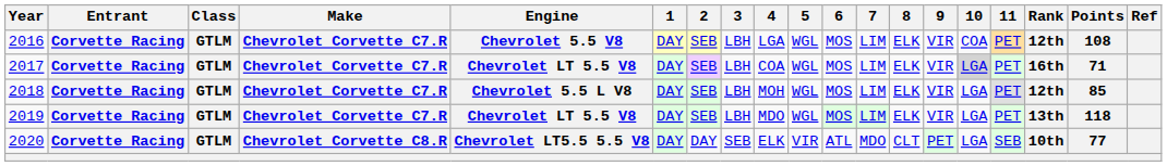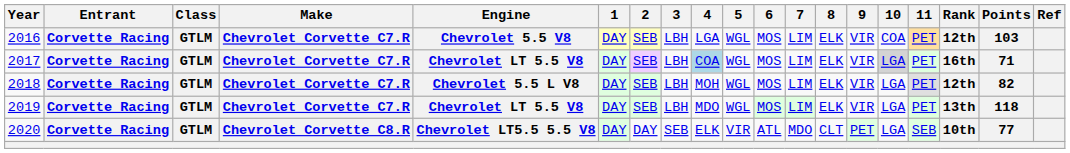 <table class="wikitable" style="text-align:center; font-size:90%">
 <tr>
 <th>Year</th>
 <th>Entrant</th>
 <th>Class</th>
 <th>Make</th>
 <th>Engine</th>
 <th>1</th>
 <th>2</th>
 <th>3</th>
 <th>4</th>
 <th>5</th>
 <th>6</th>
 <th>7</th>
 <th>8</th>
 <th>9</th>
 <th>10</th>
 <th>11</th>
 <th>Rank</th>
 <th>Points</th>
 <th>Ref</th>
 </tr>
 <tr>
 <td><a href='#'>2016</a></td>
 <th><a href='#'>Corvette Racing</a></th>
 <th>GTLM</th>
 <th><a href='#'>Chevrolet Corvette C7.R</a></th>
 <th><a href='#'>Chevrolet</a> 5.5 <a href='#'>V8</a></th>
 <td style="background:#FFFFBF;"><a href='#'>DAY</a><br></td>
 <td style="background:#FFFFBF;"><a href='#'>SEB</a><br></td>
 <td><a href='#'>LBH</a></td>
 <td><a href='#'>LGA</a></td>
 <td><a href='#'>WGL</a></td>
 <td><a href='#'>MOS</a></td>
 <td><a href='#'>LIM</a></td>
 <td><a href='#'>ELK</a></td>
 <td><a href='#'>VIR</a></td>
 <td><a href='#'>COA</a></td>
 <td style="background:#FFDF9F;"><a href='#'>PET</a><br></td>
 <th>12th</th>
-<th>108</th>
+<th>103</th>
 <th></th>
 </tr>
 <tr>
 <td><a href='#'>2017</a></td>
 <th><a href='#'>Corvette Racing</a></th>
 <th>GTLM</th>
 <th><a href='#'>Chevrolet Corvette C7.R</a></th>
 <th><a href='#'>Chevrolet</a> LT 5.5 <a href='#'>V8</a></th>
 <td style="background:#DFFFDF;"><a href='#'>DAY</a><br></td>
 <td style="background:#EFCFFF;"><a href='#'>SEB</a><br></td>
 <td><a href='#'>LBH</a></td>
-<td><a href='#'>COA</a></td>
+<td style="background: lightblue;"><a href='#'>COA</a></td>
 <td><a href='#'>WGL</a></td>
 <td><a href='#'>MOS</a></td>
 <td><a href='#'>LIM</a></td>
 <td><a href='#'>ELK</a></td>
 <td><a href='#'>VIR</a></td>
 <td style="background: lightgrey;"><a href='#'>LGA</a></td>
 <td style="background:#DFFFDF;"><a href='#'>PET</a><br></td>
 <th>16th</th>
 <th>71</th>
 <th></th>
 </tr>
 <tr>
 <td><a href='#'>2018</a></td>
 <th><a href='#'>Corvette Racing</a></th>
 <th>GTLM</th>
 <th><a href='#'>Chevrolet Corvette C7.R</a></th>
 <th><a href='#'>Chevrolet</a> 5.5 L V8</th>
 <td style="background:#DFFFDF;"><a href='#'>DAY</a><br></td>
 <td style="background:#DFFFDF;"><a href='#'>SEB</a><br></td>
 <td><a href='#'>LBH</a></td>
 <td><a href='#'>MOH</a></td>
 <td><a href='#'>WGL</a></td>
 <td><a href='#'>MOS</a></td>
 <td><a href='#'>LIM</a></td>
 <td><a href='#'>ELK</a></td>
 <td><a href='#'>VIR</a></td>
 <td><a href='#'>LGA</a></td>
 <td style="background:#DFDFDF;"><a href='#'>PET</a><br></td>
 <th>12th</th>
-<th>85</th>
+<th>82</th>
 <th></th>
 </tr>
 <tr>
 <td><a href='#'>2019</a></td>
 <th><a href='#'>Corvette Racing</a></th>
 <th>GTLM</th>
 <th><a href='#'>Chevrolet Corvette C7.R</a></th>
 <th><a href='#'>Chevrolet</a> LT 5.5 <a href='#'>V8</a></th>
 <td style="background:#DFFFDF;"><a href='#'>DAY</a><br></td>
 <td style="background:#DFFFDF;"><a href='#'>SEB</a><br></td>
 <td><a href='#'>LBH</a></td>
 <td><a href='#'>MDO</a></td>
 <td><a href='#'>WGL</a></td>
 <td style="background:#DFFFDF;"><a href='#'>MOS</a><br></td>
 <td style="background:#DFFFDF;"><a href='#'>LIM</a><br></td>
 <td><a href='#'>ELK</a></td>
 <td><a href='#'>VIR</a></td>
 <td><a href='#'>LGA</a></td>
 <td style="background:#DFFFDF;"><a href='#'>PET</a><br></td>
 <th>13th</th>
 <th>118</th>
 <th></th>
 </tr>
 <tr>
 <td><a href='#'>2020</a></td>
 <th><a href='#'>Corvette Racing</a></th>
 <th>GTLM</th>
 <th><a href='#'>Chevrolet Corvette C8.R</a></th>
 <th><a href='#'>Chevrolet</a> LT5.5 5.5 <a href='#'>V8</a></th>
 <td style="background:#DFFFDF;"><a href='#'>DAY</a><br></td>
 <td><a href='#'>DAY</a></td>
 <td><a href='#'>SEB</a></td>
 <td><a href='#'>ELK</a></td>
 <td><a href='#'>VIR</a></td>
 <td><a href='#'>ATL</a></td>
 <td><a href='#'>MDO</a></td>
 <td><a href='#'>CLT</a></td>
 <td style="background:#DFFFDF;"><a href='#'>PET</a><br></td>
 <td><a href='#'>LGA</a></td>
 <td style="background:#DFFFDF;"><a href='#'>SEB</a><br></td>
 <th>10th</th>
 <th>77</th>
 <th></th>
 </tr>
 <tr>
 <th colspan="19"></th>
 </tr>
 </table>
